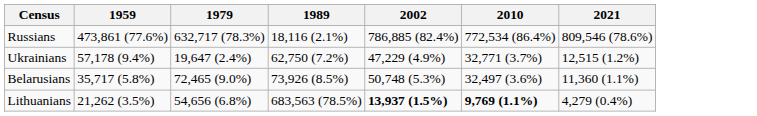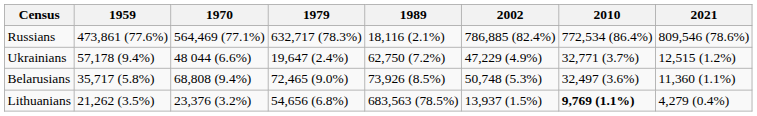 <table class="wikitable">
 <tr>
 <th>Census</th>
 <th>1959</th>
+<th>1970</th>
 <th>1979</th>
 <th>1989</th>
 <th>2002</th>
 <th>2010</th>
 <th>2021</th>
 </tr>
 <tr>
 <td>Russians</td>
 <td>473,861 (77.6%)</td>
+<td>564,469 (77.1%)</td>
 <td>632,717 (78.3%)</td>
 <td>18,116 (2.1%)</td>
 <td>786,885 (82.4%)</td>
 <td>772,534 (86.4%)</td>
 <td>809,546 (78.6%)</td>
 </tr>
 <tr>
 <td>Ukrainians</td>
 <td>57,178 (9.4%)</td>
+<td>48 044 (6.6%)</td>
 <td>19,647 (2.4%)</td>
 <td>62,750 (7.2%)</td>
 <td>47,229 (4.9%)</td>
 <td>32,771 (3.7%)</td>
 <td>12,515 (1.2%)</td>
 </tr>
 <tr>
 <td>Belarusians</td>
 <td>35,717 (5.8%)</td>
+<td>68,808 (9.4%)</td>
 <td>72,465 (9.0%)</td>
 <td>73,926 (8.5%)</td>
 <td>50,748 (5.3%)</td>
 <td>32,497 (3.6%)</td>
 <td>11,360 (1.1%)</td>
 </tr>
 <tr>
 <td>Lithuanians</td>
 <td>21,262 (3.5%)</td>
+<td>23,376 (3.2%)</td>
 <td>54,656 (6.8%)</td>
 <td>683,563 (78.5%)</td>
-<td><strong>13,937 (1.5%)</strong></td>
+<td>13,937 (1.5%)</td>
 <td><strong>9,769 (1.1%)</strong></td>
 <td>4,279 (0.4%)</td>
 </tr>
 </table>
